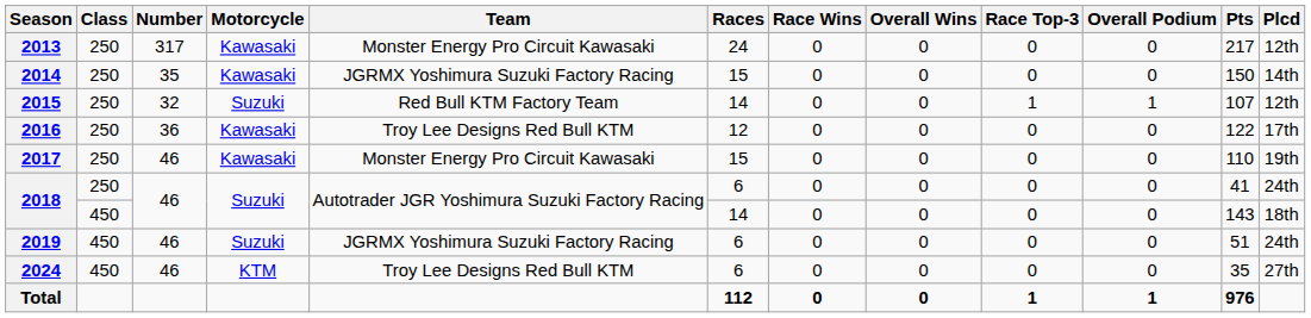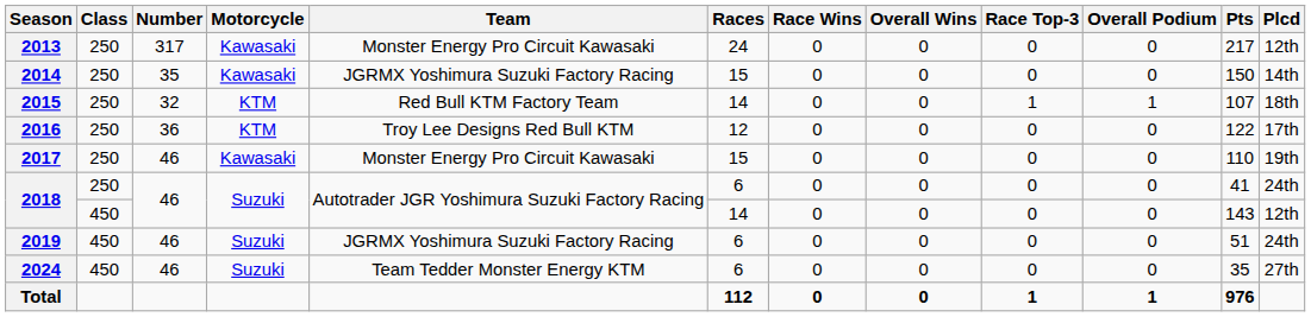 <table class="wikitable" style="font-size: 85%; text-align:center">
 <tr>
 <th>Season</th>
 <th>Class</th>
 <th>Number</th>
 <th>Motorcycle</th>
 <th>Team</th>
 <th>Races</th>
 <th>Race Wins</th>
 <th>Overall Wins</th>
 <th>Race Top-3</th>
 <th>Overall Podium</th>
 <th>Pts</th>
 <th>Plcd</th>
 </tr>
 <tr>
 <th><a href='#'>2013</a></th>
 <td>250</td>
 <td>317</td>
 <td><a href='#'>Kawasaki</a></td>
 <td>Monster Energy Pro Circuit Kawasaki</td>
 <td>24</td>
 <td>0</td>
 <td>0</td>
 <td>0</td>
 <td>0</td>
 <td>217</td>
 <td>12th</td>
 </tr>
 <tr>
 <th><a href='#'>2014</a></th>
 <td>250</td>
 <td>35</td>
 <td><a href='#'>Kawasaki</a></td>
 <td>JGRMX Yoshimura Suzuki Factory Racing</td>
 <td>15</td>
 <td>0</td>
 <td>0</td>
 <td>0</td>
 <td>0</td>
 <td>150</td>
 <td>14th</td>
 </tr>
 <tr>
 <th><a href='#'>2015</a></th>
 <td>250</td>
 <td>32</td>
-<td><a href='#'>Suzuki</a></td>
+<td><a href='#'>KTM</a></td>
 <td>Red Bull KTM Factory Team</td>
 <td>14</td>
 <td>0</td>
 <td>0</td>
 <td>1</td>
 <td>1</td>
 <td>107</td>
-<td>12th</td>
+<td>18th</td>
 </tr>
 <tr>
 <th><a href='#'>2016</a></th>
 <td>250</td>
 <td>36</td>
-<td><a href='#'>Kawasaki</a></td>
+<td><a href='#'>KTM</a></td>
 <td>Troy Lee Designs Red Bull KTM</td>
 <td>12</td>
 <td>0</td>
 <td>0</td>
 <td>0</td>
 <td>0</td>
 <td>122</td>
 <td>17th</td>
 </tr>
 <tr>
 <th><a href='#'>2017</a></th>
 <td>250</td>
 <td>46</td>
 <td><a href='#'>Kawasaki</a></td>
 <td>Monster Energy Pro Circuit Kawasaki</td>
 <td>15</td>
 <td>0</td>
 <td>0</td>
 <td>0</td>
 <td>0</td>
 <td>110</td>
 <td>19th</td>
 </tr>
 <tr>
 <th rowspan=2><a href='#'>2018</a></th>
 <td>250</td>
 <td rowspan=2>46</td>
 <td rowspan=2><a href='#'>Suzuki</a></td>
 <td rowspan=2>Autotrader JGR Yoshimura Suzuki Factory Racing</td>
 <td>6</td>
 <td>0</td>
 <td>0</td>
 <td>0</td>
 <td>0</td>
 <td>41</td>
 <td>24th</td>
 </tr>
 <tr>
 <td>450</td>
 <td>14</td>
 <td>0</td>
 <td>0</td>
 <td>0</td>
 <td>0</td>
 <td>143</td>
-<td>18th</td>
+<td>12th</td>
 </tr>
 <tr>
 <th><a href='#'>2019</a></th>
 <td>450</td>
 <td>46</td>
 <td><a href='#'>Suzuki</a></td>
 <td>JGRMX Yoshimura Suzuki Factory Racing</td>
 <td>6</td>
 <td>0</td>
 <td>0</td>
 <td>0</td>
 <td>0</td>
 <td>51</td>
 <td>24th</td>
 </tr>
 <tr>
 <th><a href='#'>2024</a></th>
 <td>450</td>
 <td>46</td>
-<td><a href='#'>KTM</a></td>
-<td>Troy Lee Designs Red Bull KTM</td>
+<td><a href='#'>Suzuki</a></td>
+<td>Team Tedder Monster Energy KTM</td>
 <td>6</td>
 <td>0</td>
 <td>0</td>
 <td>0</td>
 <td>0</td>
 <td>35</td>
 <td>27th</td>
 </tr>
 <tr>
 <th>Total</th>
 <td></td>
 <td></td>
 <td></td>
 <td></td>
 <td><strong>112</strong></td>
 <td><strong>0</strong></td>
 <td><strong>0</strong></td>
 <td><strong>1</strong></td>
 <td><strong>1</strong></td>
 <td><strong>976</strong></td>
 <td></td>
 </tr>
 </table>
